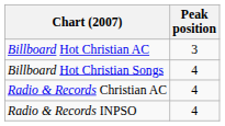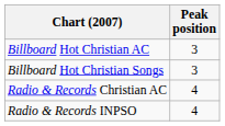 <table class="wikitable">
 <tr>
 <th>Chart (2007)</th>
 <th>Peak<br>position</th>
 </tr>
 <tr>
 <td><em><a href='#'>Billboard</a></em> <a href='#'>Hot Christian AC</a></td>
 <td align="center">3</td>
 </tr>
 <tr>
 <td><em>Billboard</em> <a href='#'>Hot Christian Songs</a></td>
-<td align="center">4</td>
+<td align="center">3</td>
 </tr>
 <tr>
 <td><em><a href='#'>Radio & Records</a></em> Christian AC</td>
 <td align="center">4</td>
 </tr>
 <tr>
 <td><em>Radio & Records</em> INPSO</td>
 <td align="center">4</td>
 </tr>
 </table>
